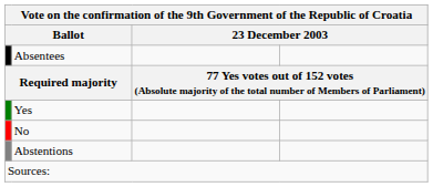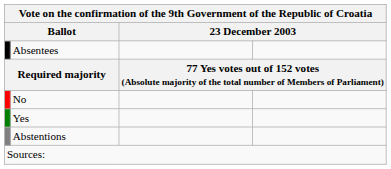 <table class="wikitable" style="text-align:center; font-size:95%;">
 <tr style="background:#e9e9e9;">
 <th colspan="4">Vote on the confirmation of the 9th Government of the Republic of Croatia</th>
 </tr>
 <tr>
 <th colspan="2" style="width:150px;">Ballot</th>
 <th colspan="2" style="width:150px;">23 December 2003</th>
 </tr>
 <tr>
 <th style="background:black;"></th>
 <td style="text-align:left;">Absentees</td>
 <td></td>
 <td></td>
 </tr>
 <tr>
 <th colspan="2">Required majority</th>
 <th colspan="2"><strong>77 Yes votes out of 152 votes<br><small>(Absolute majority of the total number of Members of Parliament)</small></strong></th>
 </tr>
 <tr>
-<th style="width:1px; background:green;"></th>
-<td style="text-align:left;">Yes</td>
+<th style="background:red;"></th>
+<td style="text-align:left;">No</td>
 <td></td>
 <td></td>
 </tr>
 <tr>
-<th style="background:red;"></th>
-<td style="text-align:left;">No</td>
+<th style="width:1px; background:green;"></th>
+<td style="text-align:left;">Yes</td>
 <td></td>
 <td></td>
 </tr>
 <tr>
 <th style="background:gray;"></th>
 <td style="text-align:left;">Abstentions</td>
 <td></td>
 <td></td>
 </tr>
 <tr>
 <td style="text-align:left;" colspan="4">Sources:</td>
 </tr>
 </table>
